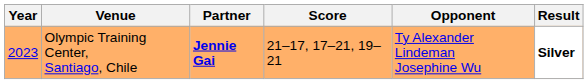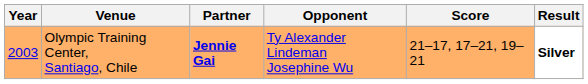 <table class="sortable wikitable" style="font-size: 90%;">
 <tr>
 <th>Year</th>
 <th>Venue</th>
 <th>Partner</th>
+<th>Opponent</th>
 <th>Score</th>
-<th>Opponent</th>
 <th>Result</th>
 </tr>
 <tr style="background:#FFB069">
-<td align="center"><a href='#'>2023</a></td>
+<td align="center"><a href='#'>2003</a></td>
 <td align="left">Olympic Training Center,<br><a href='#'>Santiago</a>, Chile</td>
 <td align="left"><strong> <a href='#'>Jennie Gai</a></strong></td>
+<td align="left"> <a href='#'>Ty Alexander Lindeman</a><br> <a href='#'>Josephine Wu</a></td>
 <td align="left">21–17, 17–21, 19–21</td>
-<td align="left"> <a href='#'>Ty Alexander Lindeman</a><br> <a href='#'>Josephine Wu</a></td>
 <td style="text-align:left; background:white"> <strong>Silver</strong></td>
 </tr>
 </table>
